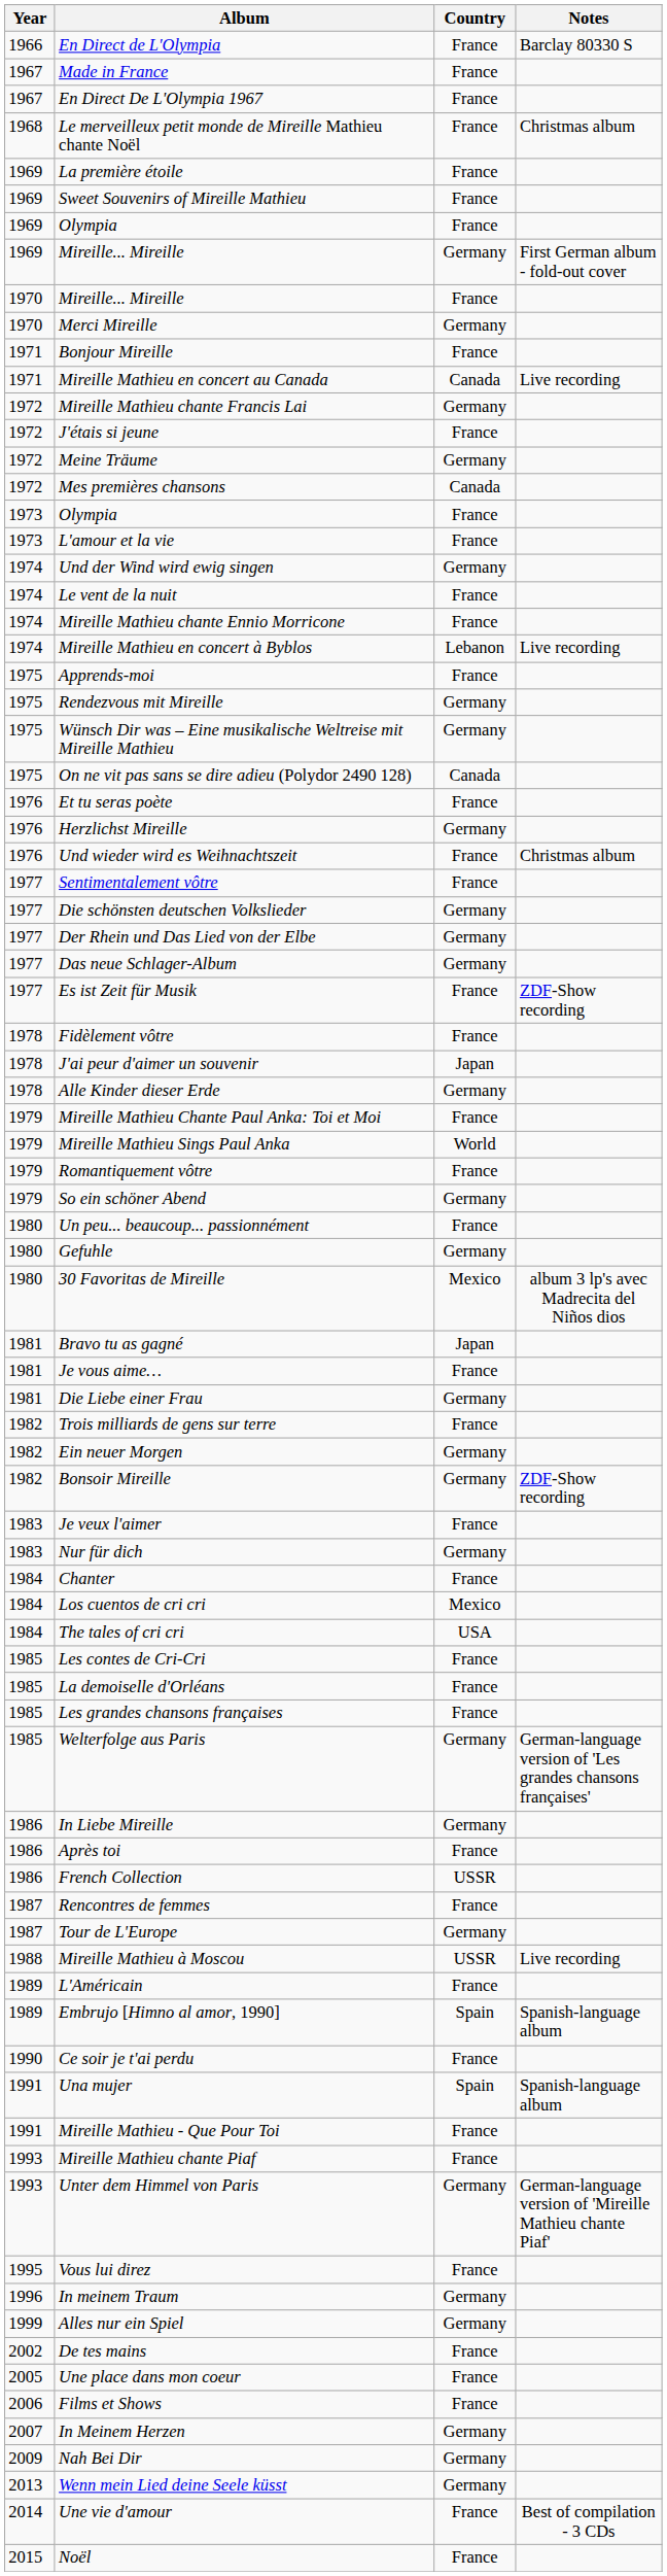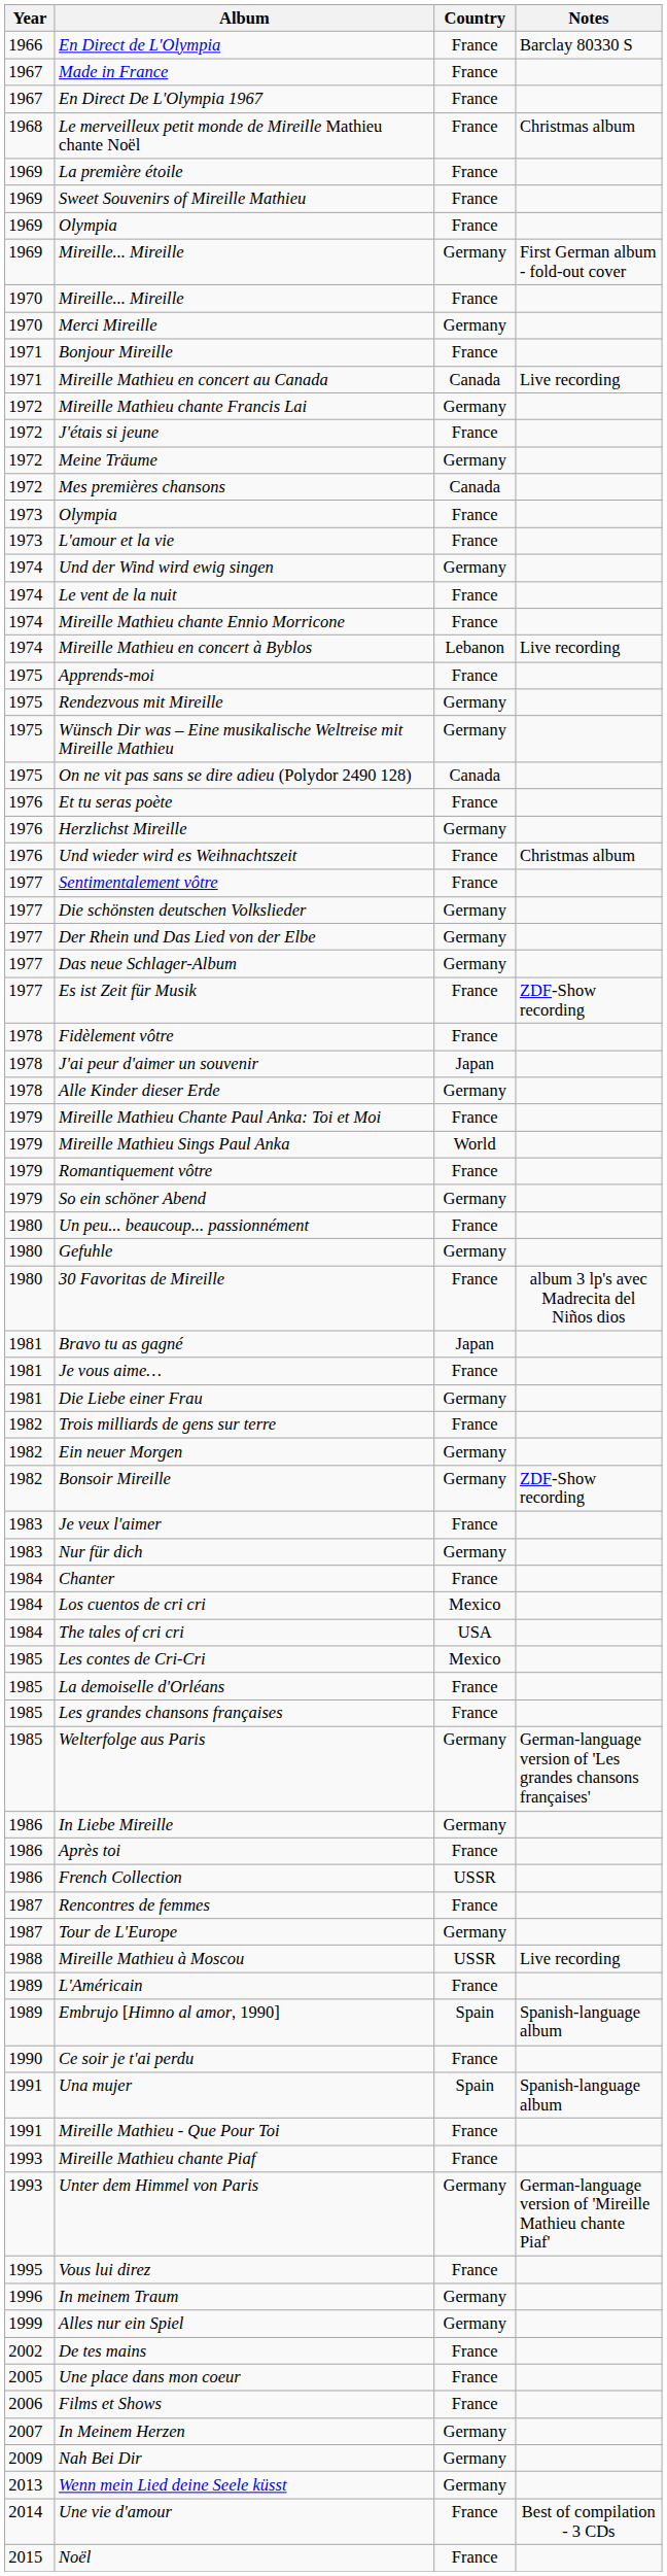 <table class="wikitable">
 <tr>
 <th align="left" valign="top" width="40">Year</th>
 <th align="left" valign="top" width="350">Album</th>
 <th align="center" valign="top" width="70">Country</th>
 <th align="left" valign="top" width="130">Notes</th>
 </tr>
 <tr>
 <td align="left" valign="top">1966</td>
 <td align="left" valign="top"><em><a href='#'>En Direct de L'Olympia</a></em></td>
 <td align="center" valign="top">France</td>
 <td align="left" valign="top">Barclay 80330 S</td>
 </tr>
 <tr>
 <td align="left" valign="top">1967</td>
 <td align="left" valign="top"><em><a href='#'>Made in France</a></em></td>
 <td align="center" valign="top">France</td>
 <td align="center" valign="top"></td>
 </tr>
 <tr>
 <td align="left" valign="top">1967</td>
 <td align="left" valign="top"><em>En Direct De L'Olympia 1967</em></td>
 <td align="center" valign="top">France</td>
 <td align="left" valign="top"></td>
 </tr>
 <tr>
 <td align="left" valign="top">1968</td>
 <td align="left" valign="top"><em>Le merveilleux petit monde de Mireille</em> Mathieu chante Noël</td>
 <td align="center" valign="top">France</td>
 <td align="left" valign="top">Christmas album</td>
 </tr>
 <tr>
 <td align="left" valign="top">1969</td>
 <td align="left" valign="top"><em>La première étoile</em></td>
 <td align="center" valign="top">France</td>
 <td align="left" valign="top"></td>
 </tr>
 <tr>
 <td align="left" valign="top">1969</td>
 <td align="left" valign="top"><em>Sweet Souvenirs of Mireille Mathieu</em></td>
 <td align="center" valign="top">France</td>
 <td align="left" valign="top"></td>
 </tr>
 <tr>
 <td align="left" valign="top">1969</td>
 <td align="left" valign="top"><em>Olympia</em></td>
 <td align="center" valign="top">France</td>
 <td align="left" valign="top"></td>
 </tr>
 <tr>
 <td align="left" valign="top">1969</td>
 <td align="left" valign="top"><em>Mireille... Mireille</em></td>
 <td align="center" valign="top">Germany</td>
 <td align="left" valign="top">First German album - fold-out cover</td>
 </tr>
 <tr>
 <td align="left" valign="top">1970</td>
 <td align="left" valign="top"><em>Mireille... Mireille</em></td>
 <td align="center" valign="top">France</td>
 <td align="left" valign="top"></td>
 </tr>
 <tr>
 <td align="left" valign="top">1970</td>
 <td align="left" valign="top"><em>Merci Mireille</em></td>
 <td align="center" valign="top">Germany</td>
 <td align="left" valign="top"></td>
 </tr>
 <tr>
 <td align="left" valign="top">1971</td>
 <td align="left" valign="top"><em>Bonjour Mireille</em></td>
 <td align="center" valign="top">France</td>
 <td align="left" valign="top"></td>
 </tr>
 <tr>
 <td align="left" valign="top">1971</td>
 <td align="left" valign="top"><em>Mireille Mathieu en concert au Canada</em></td>
 <td align="center" valign="top">Canada</td>
 <td align="left" valign="top">Live recording</td>
 </tr>
 <tr>
 <td align="left" valign="top">1972</td>
 <td align="left" valign="top"><em>Mireille Mathieu chante Francis Lai</em></td>
 <td align="center" valign="top">Germany</td>
 <td align="left" valign="top"></td>
 </tr>
 <tr>
 <td align="left" valign="top">1972</td>
 <td align="left" valign="top"><em>J'étais si jeune</em></td>
 <td align="center" valign="top">France</td>
 <td align="left" valign="top"></td>
 </tr>
 <tr>
 <td align="left" valign="top">1972</td>
 <td align="left" valign="top"><em>Meine Träume</em></td>
 <td align="center" valign="top">Germany</td>
 <td align="left" valign="top"></td>
 </tr>
 <tr>
 <td align="left" valign="top">1972</td>
 <td align="left" valign="top"><em>Mes premières chansons</em></td>
 <td align="center" valign="top">Canada</td>
 <td align="left" valign="top"></td>
 </tr>
 <tr>
 <td align="left" valign="top">1973</td>
 <td align="left" valign="top"><em>Olympia</em></td>
 <td align="center" valign="top">France</td>
 <td align="left" valign="top"></td>
 </tr>
 <tr>
 <td align="left" valign="top">1973</td>
 <td align="left" valign="top"><em>L'amour et la vie</em></td>
 <td align="center" valign="top">France</td>
 <td align="left" valign="top"></td>
 </tr>
 <tr>
 <td align="left" valign="top">1974</td>
 <td align="left" valign="top"><em>Und der Wind wird ewig singen</em></td>
 <td align="center" valign="top">Germany</td>
 <td align="left" valign="top"></td>
 </tr>
 <tr>
 <td align="left" valign="top">1974</td>
 <td align="left" valign="top"><em>Le vent de la nuit</em></td>
 <td align="center" valign="top">France</td>
 <td align="left" valign="top"></td>
 </tr>
 <tr>
 <td align="left" valign="top">1974</td>
 <td align="left" valign="top"><em>Mireille Mathieu chante Ennio Morricone</em></td>
 <td align="center" valign="top">France</td>
 <td align="left" valign="top"></td>
 </tr>
 <tr>
 <td align="left" valign="top">1974</td>
 <td align="left" valign="top"><em>Mireille Mathieu en concert à Byblos</em></td>
 <td align="center" valign="top">Lebanon</td>
 <td align="left" valign="top">Live recording</td>
 </tr>
 <tr>
 <td align="left" valign="top">1975</td>
 <td align="left" valign="top"><em>Apprends-moi</em></td>
 <td align="center" valign="top">France</td>
 <td align="left" valign="top"></td>
 </tr>
 <tr>
 <td align="left" valign="top">1975</td>
 <td align="left" valign="top"><em>Rendezvous mit Mireille</em></td>
 <td align="center" valign="top">Germany</td>
 <td align="left" valign="top"></td>
 </tr>
 <tr>
 <td align="left" valign="top">1975</td>
 <td align="left" valign="top"><em>Wünsch Dir was – Eine musikalische Weltreise mit Mireille Mathieu</em></td>
 <td align="center" valign="top">Germany</td>
 <td align="center" valign="top"></td>
 </tr>
 <tr>
 <td align="left" valign="top">1975</td>
 <td align="left" valign="top"><em>On ne vit pas sans se dire adieu</em> (Polydor 2490 128)</td>
 <td align="center" valign="top">Canada</td>
 <td align="center" valign="top"></td>
 </tr>
 <tr>
 <td align="left" valign="top">1976</td>
 <td align="left" valign="top"><em>Et tu seras poète</em></td>
 <td align="center" valign="top">France</td>
 <td align="center" valign="top"></td>
 </tr>
 <tr>
 <td align="left" valign="top">1976</td>
 <td align="left" valign="top"><em>Herzlichst Mireille</em></td>
 <td align="center" valign="top">Germany</td>
 <td align="center" valign="top"></td>
 </tr>
 <tr>
 <td align="left" valign="top">1976</td>
 <td align="left" valign="top"><em>Und wieder wird es Weihnachtszeit</em></td>
 <td align="center" valign="top">France</td>
 <td align="left" valign="top">Christmas album</td>
 </tr>
 <tr>
 <td align="left" valign="top">1977</td>
 <td align="left" valign="top"><em><a href='#'>Sentimentalement vôtre</a></em></td>
 <td align="center" valign="top">France</td>
 <td align="center" valign="top"></td>
 </tr>
 <tr>
 <td align="left" valign="top">1977</td>
 <td align="left" valign="top"><em>Die schönsten deutschen Volkslieder</em></td>
 <td align="center" valign="top">Germany</td>
 <td align="center" valign="top"></td>
 </tr>
 <tr>
 <td align="left" valign="top">1977</td>
 <td align="left" valign="top"><em>Der Rhein und Das Lied von der Elbe</em></td>
 <td align="center" valign="top">Germany</td>
 <td align="center" valign="top"></td>
 </tr>
 <tr>
 <td align="left" valign="top">1977</td>
 <td align="left" valign="top"><em>Das neue Schlager-Album</em></td>
 <td align="center" valign="top">Germany</td>
 <td align="center" valign="top"></td>
 </tr>
 <tr>
 <td align="left" valign="top">1977</td>
 <td align="left" valign="top"><em>Es ist Zeit für Musik</em></td>
 <td align="center" valign="top">France</td>
 <td align="left" valign="top"><a href='#'>ZDF</a>-Show recording</td>
 </tr>
 <tr>
 <td align="left" valign="top">1978</td>
 <td align="left" valign="top"><em>Fidèlement vôtre</em></td>
 <td align="center" valign="top">France</td>
 <td align="center" valign="top"></td>
 </tr>
 <tr>
 <td align="left" valign="top">1978</td>
 <td align="left" valign="top"><em>J'ai peur d'aimer un souvenir</em></td>
 <td align="center" valign="top">Japan</td>
 <td align="center" valign="top"></td>
 </tr>
 <tr>
 <td align="left" valign="top">1978</td>
 <td align="left" valign="top"><em>Alle Kinder dieser Erde</em></td>
 <td align="center" valign="top">Germany</td>
 <td align="center" valign="top"></td>
 </tr>
 <tr>
 <td align="left" valign="top">1979</td>
 <td align="left" valign="top"><em>Mireille Mathieu Chante Paul Anka: Toi et Moi</em></td>
 <td align="center" valign="top">France</td>
 <td align="left" valign="top"></td>
 </tr>
 <tr>
 <td align="left" valign="top">1979</td>
 <td align="left" valign="top"><em>Mireille Mathieu Sings Paul Anka</em></td>
 <td align="center" valign="top">World</td>
 <td align="left" valign="top"></td>
 </tr>
 <tr>
 <td align="left" valign="top">1979</td>
 <td align="left" valign="top"><em>Romantiquement vôtre</em></td>
 <td align="center" valign="top">France</td>
 <td align="center" valign="top"></td>
 </tr>
 <tr>
 <td align="left" valign="top">1979</td>
 <td align="left" valign="top"><em>So ein schöner Abend</em></td>
 <td align="center" valign="top">Germany</td>
 <td align="center" valign="top"></td>
 </tr>
 <tr>
 <td align="left" valign="top">1980</td>
 <td align="left" valign="top"><em>Un peu... beaucoup... passionnément</em></td>
 <td align="center" valign="top">France</td>
 <td align="center" valign="top"></td>
 </tr>
 <tr>
 <td align="left" valign="top">1980</td>
 <td align="left" valign="top"><em>Gefuhle</em></td>
 <td align="center" valign="top">Germany</td>
 <td align="center" valign="top"></td>
 </tr>
 <tr>
 <td align="left" valign="top">1980</td>
 <td align="left" valign="top"><em>30 Favoritas de Mireille</em></td>
-<td align="center" valign="top">Mexico</td>
+<td align="center" valign="top">France</td>
 <td align="center" valign="top">album 3 lp's avec Madrecita del Niños dios</td>
 </tr>
 <tr>
 <td align="left" valign="top">1981</td>
 <td align="left" valign="top"><em>Bravo tu as gagné</em></td>
 <td align="center" valign="top">Japan</td>
 <td align="center" valign="top"></td>
 </tr>
 <tr>
 <td align="left" valign="top">1981</td>
 <td align="left" valign="top"><em>Je vous aime…</em></td>
 <td align="center" valign="top">France</td>
 <td align="center" valign="top"></td>
 </tr>
 <tr>
 <td align="left" valign="top">1981</td>
 <td align="left" valign="top"><em>Die Liebe einer Frau</em></td>
 <td align="center" valign="top">Germany</td>
 <td align="center" valign="top"></td>
 </tr>
 <tr>
 <td align="left" valign="top">1982</td>
 <td align="left" valign="top"><em>Trois milliards de gens sur terre</em></td>
 <td align="center" valign="top">France</td>
 <td align="center" valign="top"></td>
 </tr>
 <tr>
 <td align="left" valign="top">1982</td>
 <td align="left" valign="top"><em>Ein neuer Morgen</em></td>
 <td align="center" valign="top">Germany</td>
 <td align="center" valign="top"></td>
 </tr>
 <tr>
 <td align="left" valign="top">1982</td>
 <td align="left" valign="top"><em>Bonsoir Mireille</em></td>
 <td align="center" valign="top">Germany</td>
 <td align="left" valign="top"><a href='#'>ZDF</a>-Show recording</td>
 </tr>
 <tr>
 <td align="left" valign="top">1983</td>
 <td align="left" valign="top"><em>Je veux l'aimer</em></td>
 <td align="center" valign="top">France</td>
 <td align="center" valign="top"></td>
 </tr>
 <tr>
 <td align="left" valign="top">1983</td>
 <td align="left" valign="top"><em>Nur für dich</em></td>
 <td align="center" valign="top">Germany</td>
 <td align="center" valign="top"></td>
 </tr>
 <tr>
 <td align="left" valign="top">1984</td>
 <td align="left" valign="top"><em>Chanter</em></td>
 <td align="center" valign="top">France</td>
 <td align="center" valign="top"></td>
 </tr>
 <tr>
 <td align="left" valign="top">1984</td>
 <td align="left" valign="top"><em>Los cuentos de cri cri</em></td>
 <td align="center" valign="top">Mexico</td>
 <td align="center" valign="top"></td>
 </tr>
 <tr>
 <td align="left" valign="top">1984</td>
 <td align="left" valign="top"><em>The tales of cri cri</em></td>
 <td align="center" valign="top">USA</td>
 <td align="center" valign="top"></td>
 </tr>
 <tr>
 <td align="left" valign="top">1985</td>
 <td align="left" valign="top"><em>Les contes de Cri-Cri</em></td>
-<td align="center" valign="top">France</td>
+<td align="center" valign="top">Mexico</td>
 <td align="center" valign="top"></td>
 </tr>
 <tr>
 <td align="left" valign="top">1985</td>
 <td align="left" valign="top"><em>La demoiselle d'Orléans</em></td>
 <td align="center" valign="top">France</td>
 <td align="center" valign="top"></td>
 </tr>
 <tr>
 <td align="left" valign="top">1985</td>
 <td align="left" valign="top"><em>Les grandes chansons françaises</em></td>
 <td align="center" valign="top">France</td>
 <td align="center" valign="top"></td>
 </tr>
 <tr>
 <td align="left" valign="top">1985</td>
 <td align="left" valign="top"><em>Welterfolge aus Paris</em></td>
 <td align="center" valign="top">Germany</td>
 <td align="left" valign="top">German-language version of 'Les grandes chansons françaises'</td>
 </tr>
 <tr>
 <td align="left" valign="top">1986</td>
 <td align="left" valign="top"><em>In Liebe Mireille</em></td>
 <td align="center" valign="top">Germany</td>
 <td align="center" valign="top"></td>
 </tr>
 <tr>
 <td align="left" valign="top">1986</td>
 <td align="left" valign="top"><em>Après toi</em></td>
 <td align="center" valign="top">France</td>
 <td align="center" valign="top"></td>
 </tr>
 <tr>
 <td align="left" valign="top">1986</td>
 <td align="left" valign="top"><em>French Collection</em></td>
 <td align="center" valign="top">USSR</td>
 <td align="left" valign="top"></td>
 </tr>
 <tr>
 <td align="left" valign="top">1987</td>
 <td align="left" valign="top"><em>Rencontres de femmes</em></td>
 <td align="center" valign="top">France</td>
 <td align="center" valign="top"></td>
 </tr>
 <tr>
 <td align="left" valign="top">1987</td>
 <td align="left" valign="top"><em>Tour de L'Europe</em></td>
 <td align="center" valign="top">Germany</td>
 <td align="left" valign="top"></td>
 </tr>
 <tr>
 <td align="left" valign="top">1988</td>
 <td align="left" valign="top"><em>Mireille Mathieu à Moscou</em></td>
 <td align="center" valign="top">USSR</td>
 <td align="left" valign="top">Live recording</td>
 </tr>
 <tr>
 <td align="left" valign="top">1989</td>
 <td align="left" valign="top"><em>L'Américain</em></td>
 <td align="center" valign="top">France</td>
 <td align="center" valign="top"></td>
 </tr>
 <tr>
 <td align="left" valign="top">1989</td>
 <td align="left" valign="top"><em>Embrujo</em> [<em>Himno al amor</em>, 1990]</td>
 <td align="center" valign="top">Spain</td>
 <td align="left" valign="top">Spanish-language album</td>
 </tr>
 <tr>
 <td align="left" valign="top">1990</td>
 <td align="left" valign="top"><em>Ce soir je t'ai perdu</em></td>
 <td align="center" valign="top">France</td>
 <td align="center" valign="top"></td>
 </tr>
 <tr>
 <td align="left" valign="top">1991</td>
 <td align="left" valign="top"><em>Una mujer</em></td>
 <td align="center" valign="top">Spain</td>
 <td align="left" valign="top">Spanish-language album</td>
 </tr>
 <tr>
 <td align="left" valign="top">1991</td>
 <td align="left" valign="top"><em>Mireille Mathieu - Que Pour Toi</em></td>
 <td align="center" valign="top">France</td>
 <td align="center" valign="top"></td>
 </tr>
 <tr>
 <td align="left" valign="top">1993</td>
 <td align="left" valign="top"><em>Mireille Mathieu chante Piaf</em></td>
 <td align="center" valign="top">France</td>
 <td align="center" valign="top"></td>
 </tr>
 <tr>
 <td align="left" valign="top">1993</td>
 <td align="left" valign="top"><em>Unter dem Himmel von Paris</em></td>
 <td align="center" valign="top">Germany</td>
 <td align="left" valign="top">German-language version of 'Mireille Mathieu chante Piaf'</td>
 </tr>
 <tr>
 <td align="left" valign="top">1995</td>
 <td align="left" valign="top"><em>Vous lui direz</em></td>
 <td align="center" valign="top">France</td>
 <td align="center" valign="top"></td>
 </tr>
 <tr>
 <td align="left" valign="top">1996</td>
 <td align="left" valign="top"><em>In meinem Traum</em></td>
 <td align="center" valign="top">Germany</td>
 <td align="center" valign="top"></td>
 </tr>
 <tr>
 <td align="left" valign="top">1999</td>
 <td align="left" valign="top"><em>Alles nur ein Spiel</em></td>
 <td align="center" valign="top">Germany</td>
 <td align="center" valign="top"></td>
 </tr>
 <tr>
 <td align="left" valign="top">2002</td>
 <td align="left" valign="top"><em>De tes mains</em></td>
 <td align="center" valign="top">France</td>
 <td align="center" valign="top"></td>
 </tr>
 <tr>
 <td align="left" valign="top">2005</td>
 <td align="left" valign="top"><em>Une place dans mon coeur</em></td>
 <td align="center" valign="top">France</td>
 <td align="center" valign="top"></td>
 </tr>
 <tr>
 <td align="left" valign="top">2006</td>
 <td align="left" valign="top"><em>Films et Shows</em></td>
 <td align="center" valign="top">France</td>
 <td align="center" valign="top"></td>
 </tr>
 <tr>
 <td align="left" valign="top">2007</td>
 <td align="left" valign="top"><em>In Meinem Herzen</em></td>
 <td align="center" valign="top">Germany</td>
 <td align="center" valign="top"></td>
 </tr>
 <tr>
 <td align="left" valign="top">2009</td>
 <td align="left" valign="top"><em>Nah Bei Dir</em></td>
 <td align="center" valign="top">Germany</td>
 <td align="center" valign="top"></td>
 </tr>
 <tr>
 <td align="left" valign="top">2013</td>
 <td align="left" valign="top"><em><a href='#'>Wenn mein Lied deine Seele küsst</a></em></td>
 <td align="center" valign="top">Germany</td>
 <td align="center" valign="top"></td>
 </tr>
 <tr>
 <td align="left" valign="top">2014</td>
 <td align="left" valign="top"><em>Une vie d'amour</em></td>
 <td align="center" valign="top">France</td>
 <td align="center" valign="top">Best of compilation - 3 CDs</td>
 </tr>
 <tr>
 <td align="left" valign="top">2015</td>
 <td align="left" valign="top"><em>Noël</em></td>
 <td align="center" valign="top">France</td>
 <td align="center" valign="top"></td>
 </tr>
 <tr>
 </tr>
 </table>
